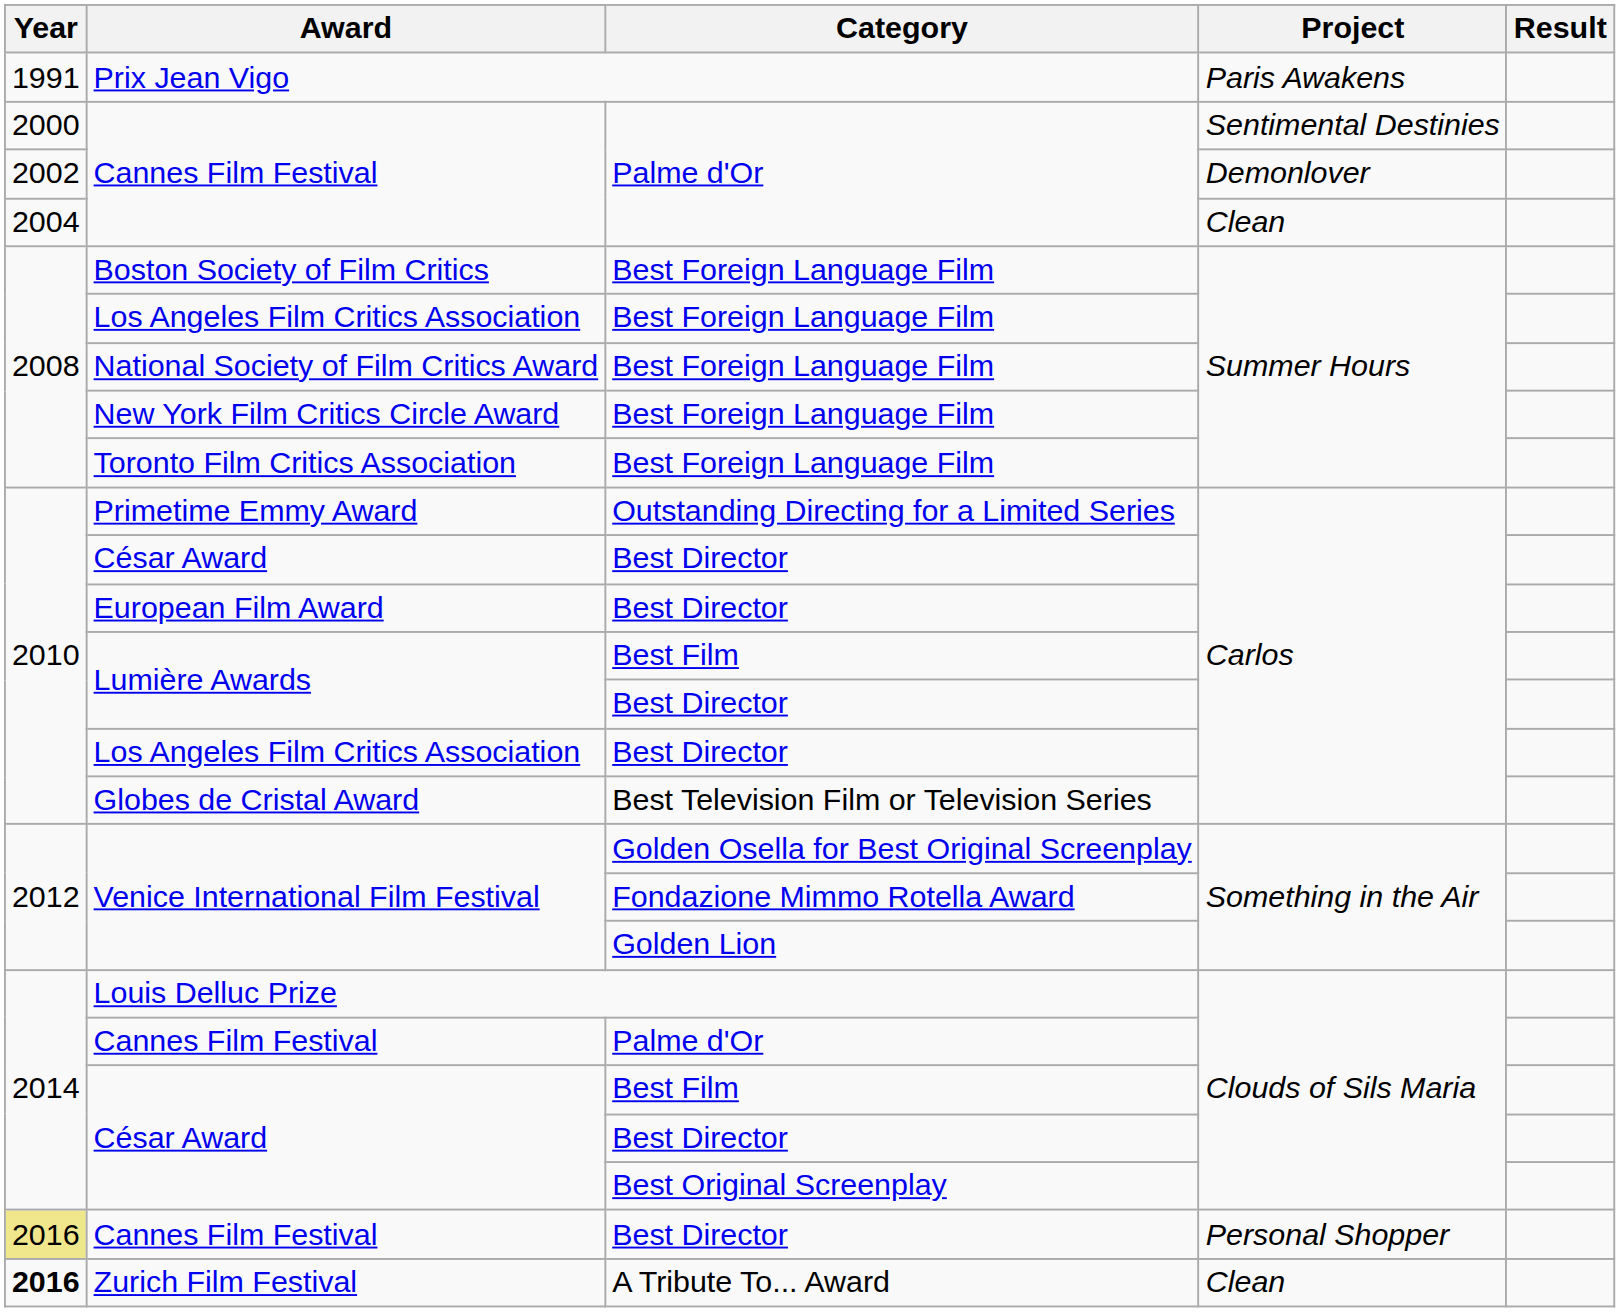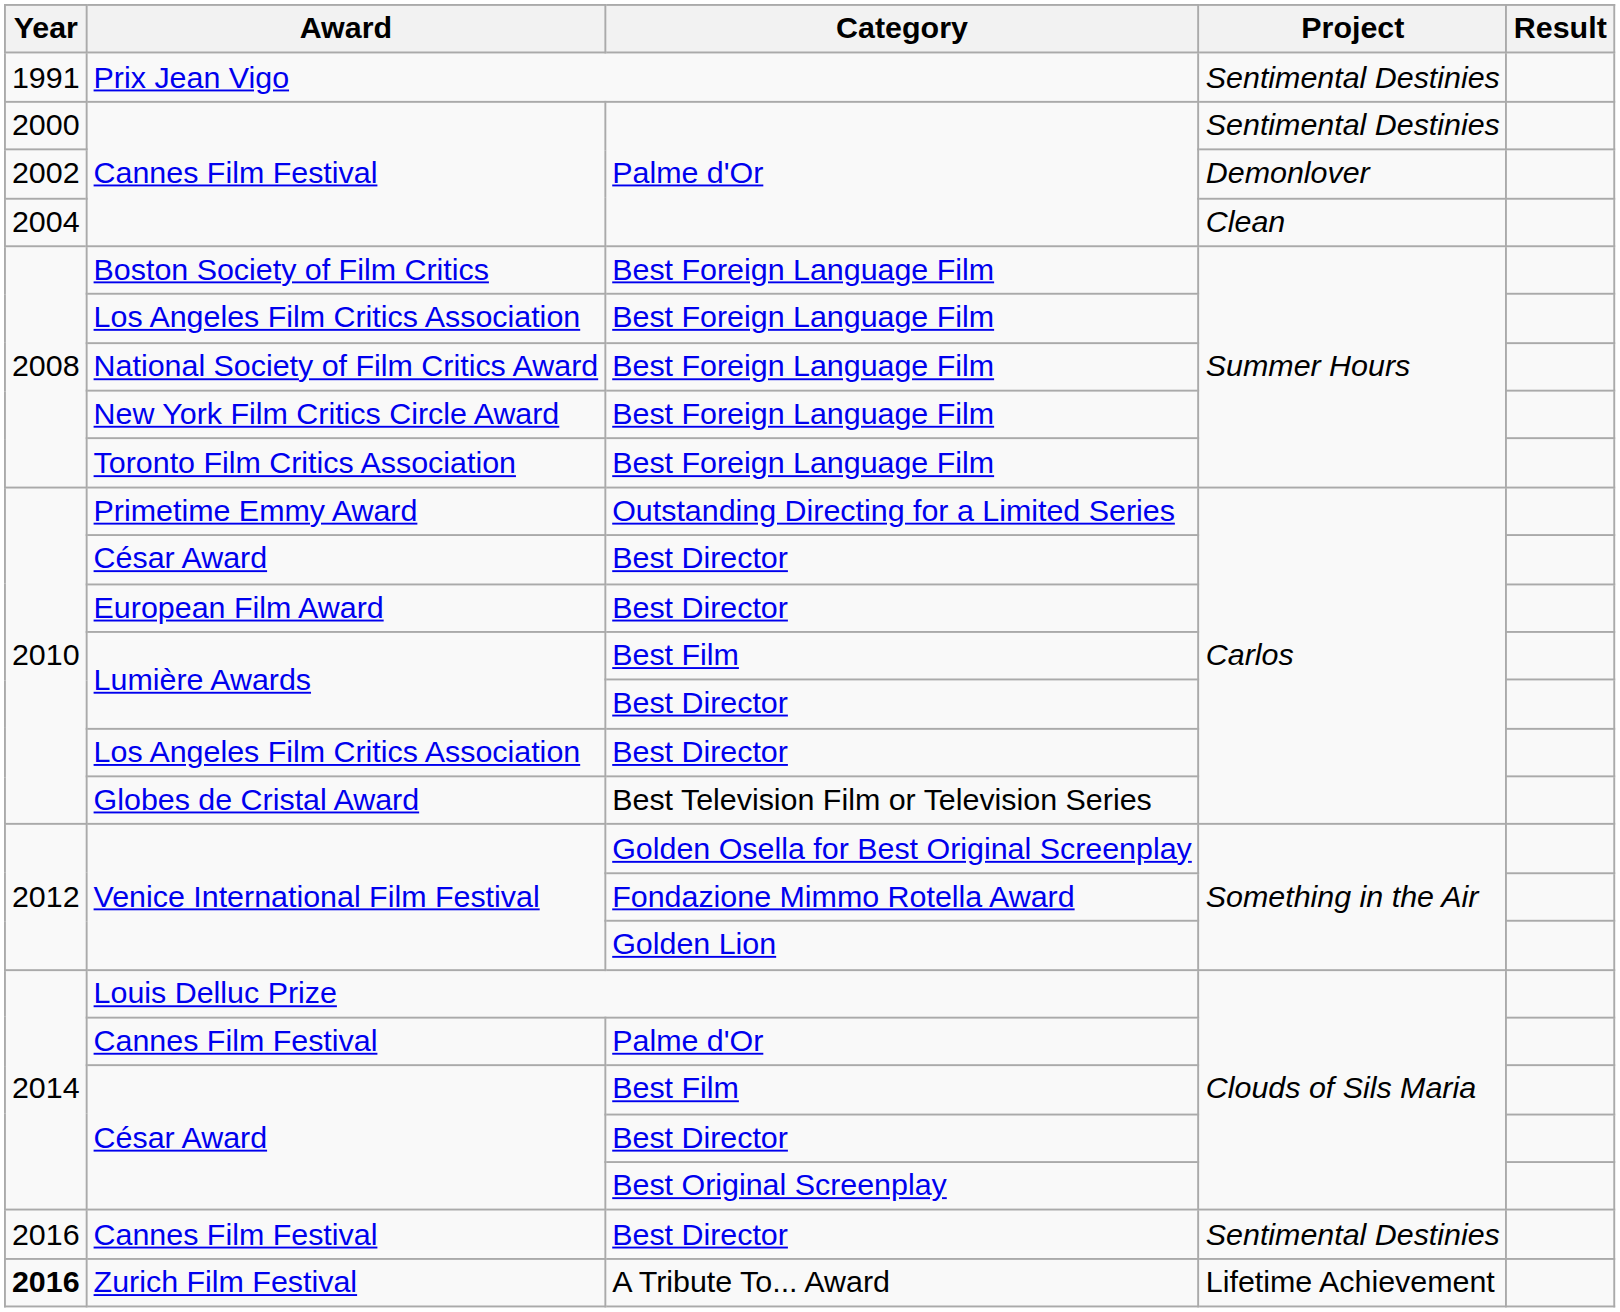 <table class="wikitable">
 <tr>
 <th>Year</th>
 <th>Award</th>
 <th>Category</th>
 <th>Project</th>
 <th>Result</th>
 </tr>
 <tr>
 <td>1991</td>
 <td colspan=2><a href='#'>Prix Jean Vigo</a></td>
-<td><em>Paris Awakens</em></td>
+<td><em>Sentimental Destinies</em></td>
 <td></td>
 </tr>
 <tr>
 <td>2000</td>
 <td rowspan=3><a href='#'>Cannes Film Festival</a></td>
 <td rowspan=3><a href='#'>Palme d'Or</a></td>
 <td><em>Sentimental Destinies</em></td>
 <td></td>
 </tr>
 <tr>
 <td>2002</td>
 <td><em>Demonlover</em></td>
 <td></td>
 </tr>
 <tr>
 <td>2004</td>
 <td><em>Clean</em></td>
 <td></td>
 </tr>
 <tr>
 <td rowspan=5>2008</td>
 <td><a href='#'>Boston Society of Film Critics</a></td>
 <td><a href='#'>Best Foreign Language Film</a></td>
 <td rowspan=5><em>Summer Hours</em></td>
 <td></td>
 </tr>
 <tr>
 <td><a href='#'>Los Angeles Film Critics Association</a></td>
 <td><a href='#'>Best Foreign Language Film</a></td>
 <td></td>
 </tr>
 <tr>
 <td><a href='#'>National Society of Film Critics Award</a></td>
 <td><a href='#'>Best Foreign Language Film</a></td>
 <td></td>
 </tr>
 <tr>
 <td><a href='#'>New York Film Critics Circle Award</a></td>
 <td><a href='#'>Best Foreign Language Film</a></td>
 <td></td>
 </tr>
 <tr>
 <td><a href='#'>Toronto Film Critics Association</a></td>
 <td><a href='#'>Best Foreign Language Film</a></td>
 <td></td>
 </tr>
 <tr>
 <td rowspan=7>2010</td>
 <td><a href='#'>Primetime Emmy Award</a></td>
 <td><a href='#'>Outstanding Directing for a Limited Series</a></td>
 <td rowspan=7><em>Carlos</em></td>
 <td></td>
 </tr>
 <tr>
 <td><a href='#'>César Award</a></td>
 <td><a href='#'>Best Director</a></td>
 <td></td>
 </tr>
 <tr>
 <td><a href='#'>European Film Award</a></td>
 <td><a href='#'>Best Director</a></td>
 <td></td>
 </tr>
 <tr>
 <td rowspan=2><a href='#'>Lumière Awards</a></td>
 <td><a href='#'>Best Film</a></td>
 <td></td>
 </tr>
 <tr>
 <td><a href='#'>Best Director</a></td>
 <td></td>
 </tr>
 <tr>
 <td><a href='#'>Los Angeles Film Critics Association</a></td>
 <td><a href='#'>Best Director</a></td>
 <td></td>
 </tr>
 <tr>
 <td><a href='#'>Globes de Cristal Award</a></td>
 <td>Best Television Film or Television Series</td>
 <td></td>
 </tr>
 <tr>
 <td rowspan=3>2012</td>
 <td rowspan=3><a href='#'>Venice International Film Festival</a></td>
 <td><a href='#'>Golden Osella for Best Original Screenplay</a></td>
 <td rowspan=3><em>Something in the Air</em></td>
 <td></td>
 </tr>
 <tr>
 <td><a href='#'>Fondazione Mimmo Rotella Award</a></td>
 <td></td>
 </tr>
 <tr>
 <td><a href='#'>Golden Lion</a></td>
 <td></td>
 </tr>
 <tr>
 <td rowspan=5>2014</td>
 <td colspan=2><a href='#'>Louis Delluc Prize</a></td>
 <td rowspan=5><em>Clouds of Sils Maria</em></td>
 <td></td>
 </tr>
 <tr>
 <td><a href='#'>Cannes Film Festival</a></td>
 <td><a href='#'>Palme d'Or</a></td>
 <td></td>
 </tr>
 <tr>
 <td rowspan=3><a href='#'>César Award</a></td>
 <td><a href='#'>Best Film</a></td>
 <td></td>
 </tr>
 <tr>
 <td><a href='#'>Best Director</a></td>
 <td></td>
 </tr>
 <tr>
 <td><a href='#'>Best Original Screenplay</a></td>
 <td></td>
 </tr>
 <tr>
-<td style="background: khaki;">2016</td>
+<td>2016</td>
 <td><a href='#'>Cannes Film Festival</a></td>
 <td><a href='#'>Best Director</a></td>
-<td><em>Personal Shopper</em></td>
+<td><em>Sentimental Destinies</em></td>
 <td></td>
 </tr>
 <tr>
 <td><strong>2016</strong></td>
 <td><a href='#'>Zurich Film Festival</a></td>
 <td>A Tribute To... Award</td>
-<td><em>Clean</em></td>
+<td>Lifetime Achievement</td>
 <td></td>
 </tr>
 </table>
